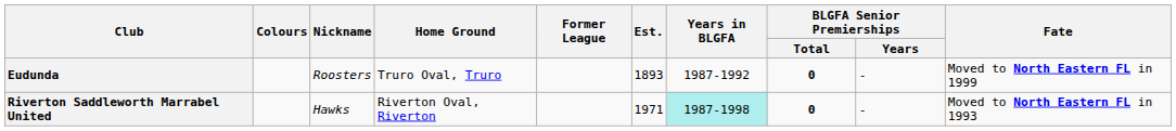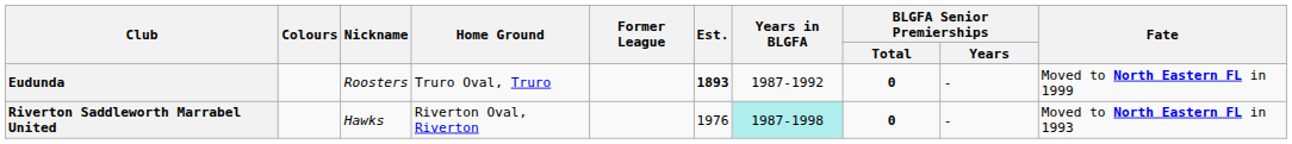 <table class="wikitable sortable">
 <tr>
 <th rowspan="2">Club</th>
 <th rowspan="2">Colours</th>
 <th rowspan="2">Nickname</th>
 <th rowspan="2">Home Ground</th>
 <th rowspan="2">Former League</th>
 <th rowspan="2">Est.</th>
 <th rowspan="2">Years in BLGFA</th>
 <th colspan="2">BLGFA Senior Premierships</th>
 <th rowspan="2">Fate</th>
 </tr>
 <tr>
 <th>Total</th>
 <th>Years</th>
 </tr>
 <tr>
 <th style="text-align:left">Eudunda</th>
 <td></td>
 <td><em>Roosters</em></td>
 <td>Truro Oval, <a href='#'>Truro</a></td>
 <td align="center"></td>
-<td align="center">1893</td>
+<td align="center"><strong>1893</strong></td>
 <td align="center">1987-1992</td>
 <td align="center"><strong>0</strong></td>
 <td>-</td>
 <td>Moved to <strong><a href='#'>North Eastern FL</a></strong> in 1999</td>
 </tr>
 <tr>
 <th style="text-align:left">Riverton Saddleworth Marrabel United</th>
 <td></td>
 <td><em>Hawks</em></td>
 <td>Riverton Oval, <a href='#'>Riverton</a></td>
 <td align="center"></td>
-<td align="center">1971</td>
+<td align="center">1976</td>
 <td align="center" style="background: paleturquoise;">1987-1998</td>
 <td align="center"><strong>0</strong></td>
 <td>-</td>
 <td>Moved to <strong><a href='#'>North Eastern FL</a></strong> in 1993</td>
 </tr>
 </table>
